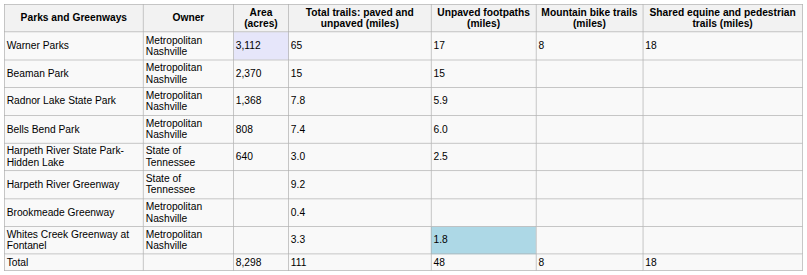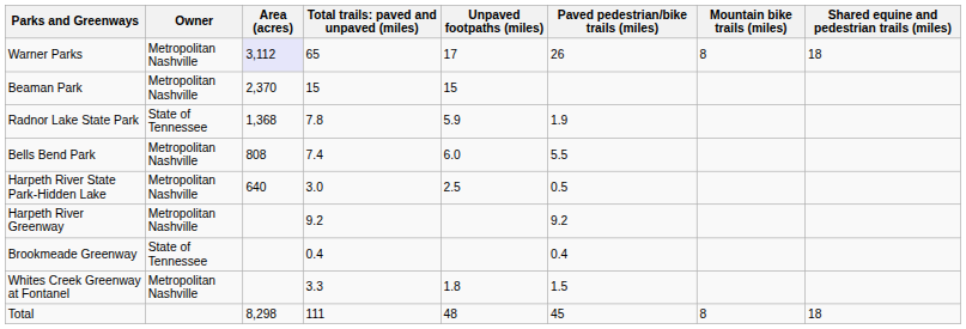 <table class="wikitable mw-collapsible">
 <tr>
 <th>Parks and Greenways</th>
 <th>Owner</th>
 <th>Area (acres)</th>
 <th>Total trails: paved and unpaved  (miles)</th>
 <th>Unpaved footpaths (miles)</th>
+<th>Paved pedestrian/bike trails  (miles)</th>
 <th>Mountain bike trails (miles)</th>
 <th>Shared equine and pedestrian  trails (miles)</th>
 </tr>
 <tr>
 <td>Warner Parks</td>
 <td>Metropolitan Nashville</td>
 <td style="background: lavender;">3,112</td>
 <td>65</td>
 <td>17</td>
+<td>26</td>
 <td>8</td>
 <td>18</td>
 </tr>
 <tr>
 <td>Beaman Park</td>
 <td>Metropolitan Nashville</td>
 <td>2,370</td>
 <td>15</td>
 <td>15</td>
 <td></td>
 <td></td>
+<td></td>
 </tr>
 <tr>
 <td>Radnor Lake State Park</td>
-<td>Metropolitan Nashville</td>
+<td>State of Tennessee</td>
 <td>1,368</td>
 <td>7.8</td>
 <td>5.9</td>
+<td>1.9</td>
 <td></td>
 <td></td>
 </tr>
 <tr>
 <td>Bells Bend Park</td>
 <td>Metropolitan Nashville</td>
 <td>808</td>
 <td>7.4</td>
 <td>6.0</td>
+<td>5.5</td>
 <td></td>
 <td></td>
 </tr>
 <tr>
 <td>Harpeth River State Park-Hidden Lake</td>
-<td>State of Tennessee</td>
+<td>Metropolitan Nashville</td>
 <td>640</td>
 <td>3.0</td>
 <td>2.5</td>
+<td>0.5</td>
 <td></td>
 <td></td>
 </tr>
 <tr>
 <td>Harpeth River Greenway</td>
-<td>State of Tennessee</td>
+<td>Metropolitan Nashville</td>
 <td></td>
 <td>9.2</td>
 <td></td>
+<td>9.2</td>
 <td></td>
 <td></td>
 </tr>
 <tr>
 <td>Brookmeade  Greenway</td>
-<td>Metropolitan Nashville</td>
+<td>State of Tennessee</td>
 <td></td>
 <td>0.4</td>
 <td></td>
+<td>0.4</td>
 <td></td>
 <td></td>
 </tr>
 <tr>
 <td>Whites Creek Greenway at Fontanel</td>
 <td>Metropolitan Nashville</td>
 <td></td>
 <td>3.3</td>
-<td style="background: lightblue;">1.8</td>
+<td>1.8</td>
+<td>1.5</td>
 <td></td>
 <td></td>
 </tr>
 <tr>
 <td>Total</td>
 <td></td>
 <td>8,298</td>
 <td>111</td>
 <td>48</td>
+<td>45</td>
 <td>8</td>
 <td>18</td>
 </tr>
 </table>
